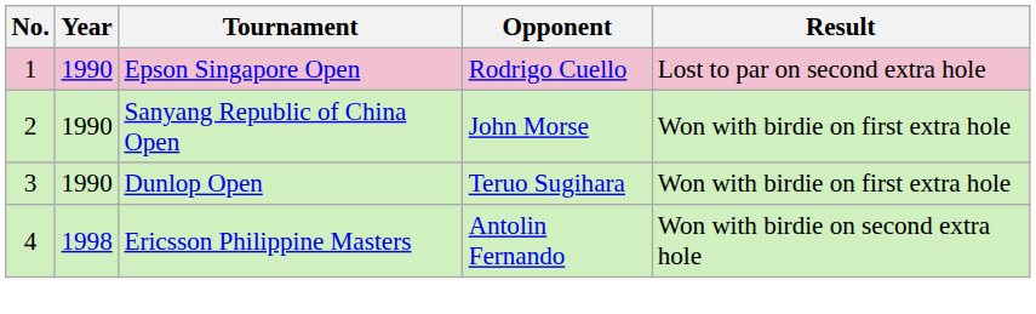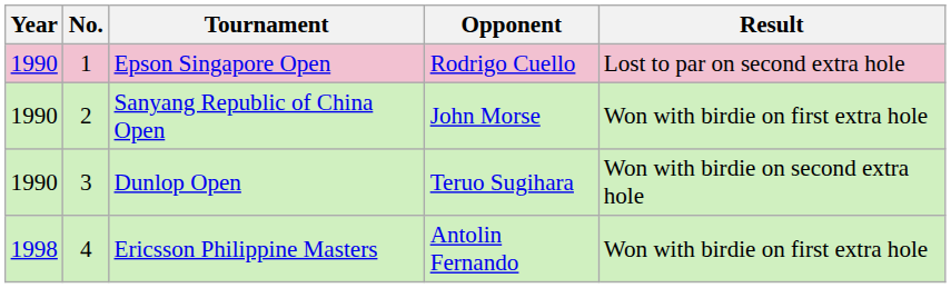 <table class="wikitable" style="font-size:95%;">
 <tr>
+<th>Year</th>
 <th>No.</th>
-<th>Year</th>
 <th>Tournament</th>
 <th>Opponent</th>
 <th>Result</th>
 </tr>
 <tr style="background:#F2C1D1;">
+<td><a href='#'>1990</a></td>
 <td align=center>1</td>
-<td><a href='#'>1990</a></td>
 <td><a href='#'>Epson Singapore Open</a></td>
 <td> <a href='#'>Rodrigo Cuello</a></td>
 <td>Lost to par on second extra hole</td>
 </tr>
 <tr style="background:#D0F0C0;">
+<td>1990</td>
 <td align=center>2</td>
-<td>1990</td>
 <td><a href='#'>Sanyang Republic of China Open</a></td>
 <td> <a href='#'>John Morse</a></td>
 <td>Won with birdie on first extra hole</td>
 </tr>
 <tr style="background:#D0F0C0;">
+<td>1990</td>
 <td align=center>3</td>
-<td>1990</td>
 <td><a href='#'>Dunlop Open</a></td>
 <td> <a href='#'>Teruo Sugihara</a></td>
+<td>Won with birdie on second extra hole</td>
+</tr>
+<tr style="background:#D0F0C0;">
+<td><a href='#'>1998</a></td>
+<td align=center>4</td>
+<td><a href='#'>Ericsson Philippine Masters</a></td>
+<td> <a href='#'>Antolin Fernando</a></td>
 <td>Won with birdie on first extra hole</td>
 </tr>
-<tr style="background:#D0F0C0;">
-<td align=center>4</td>
-<td><a href='#'>1998</a></td>
-<td><a href='#'>Ericsson Philippine Masters</a></td>
-<td> <a href='#'>Antolin Fernando</a></td>
-<td>Won with birdie on second extra hole</td>
-</tr>
 </table>
